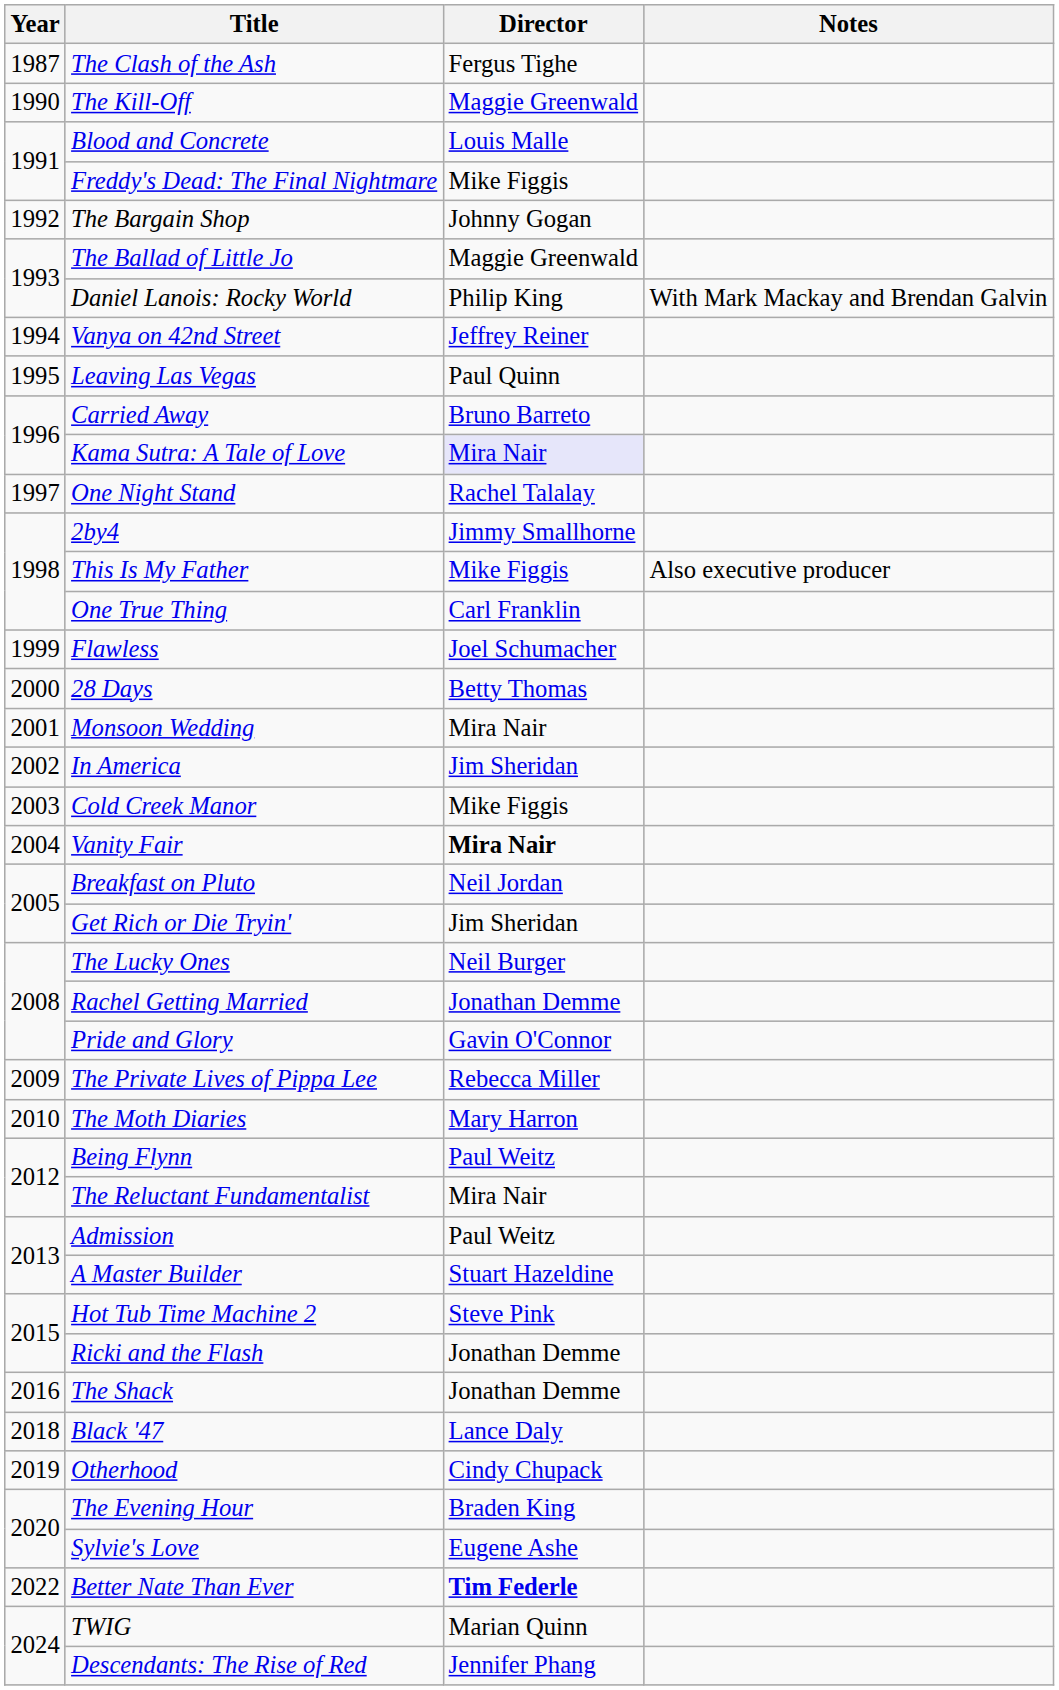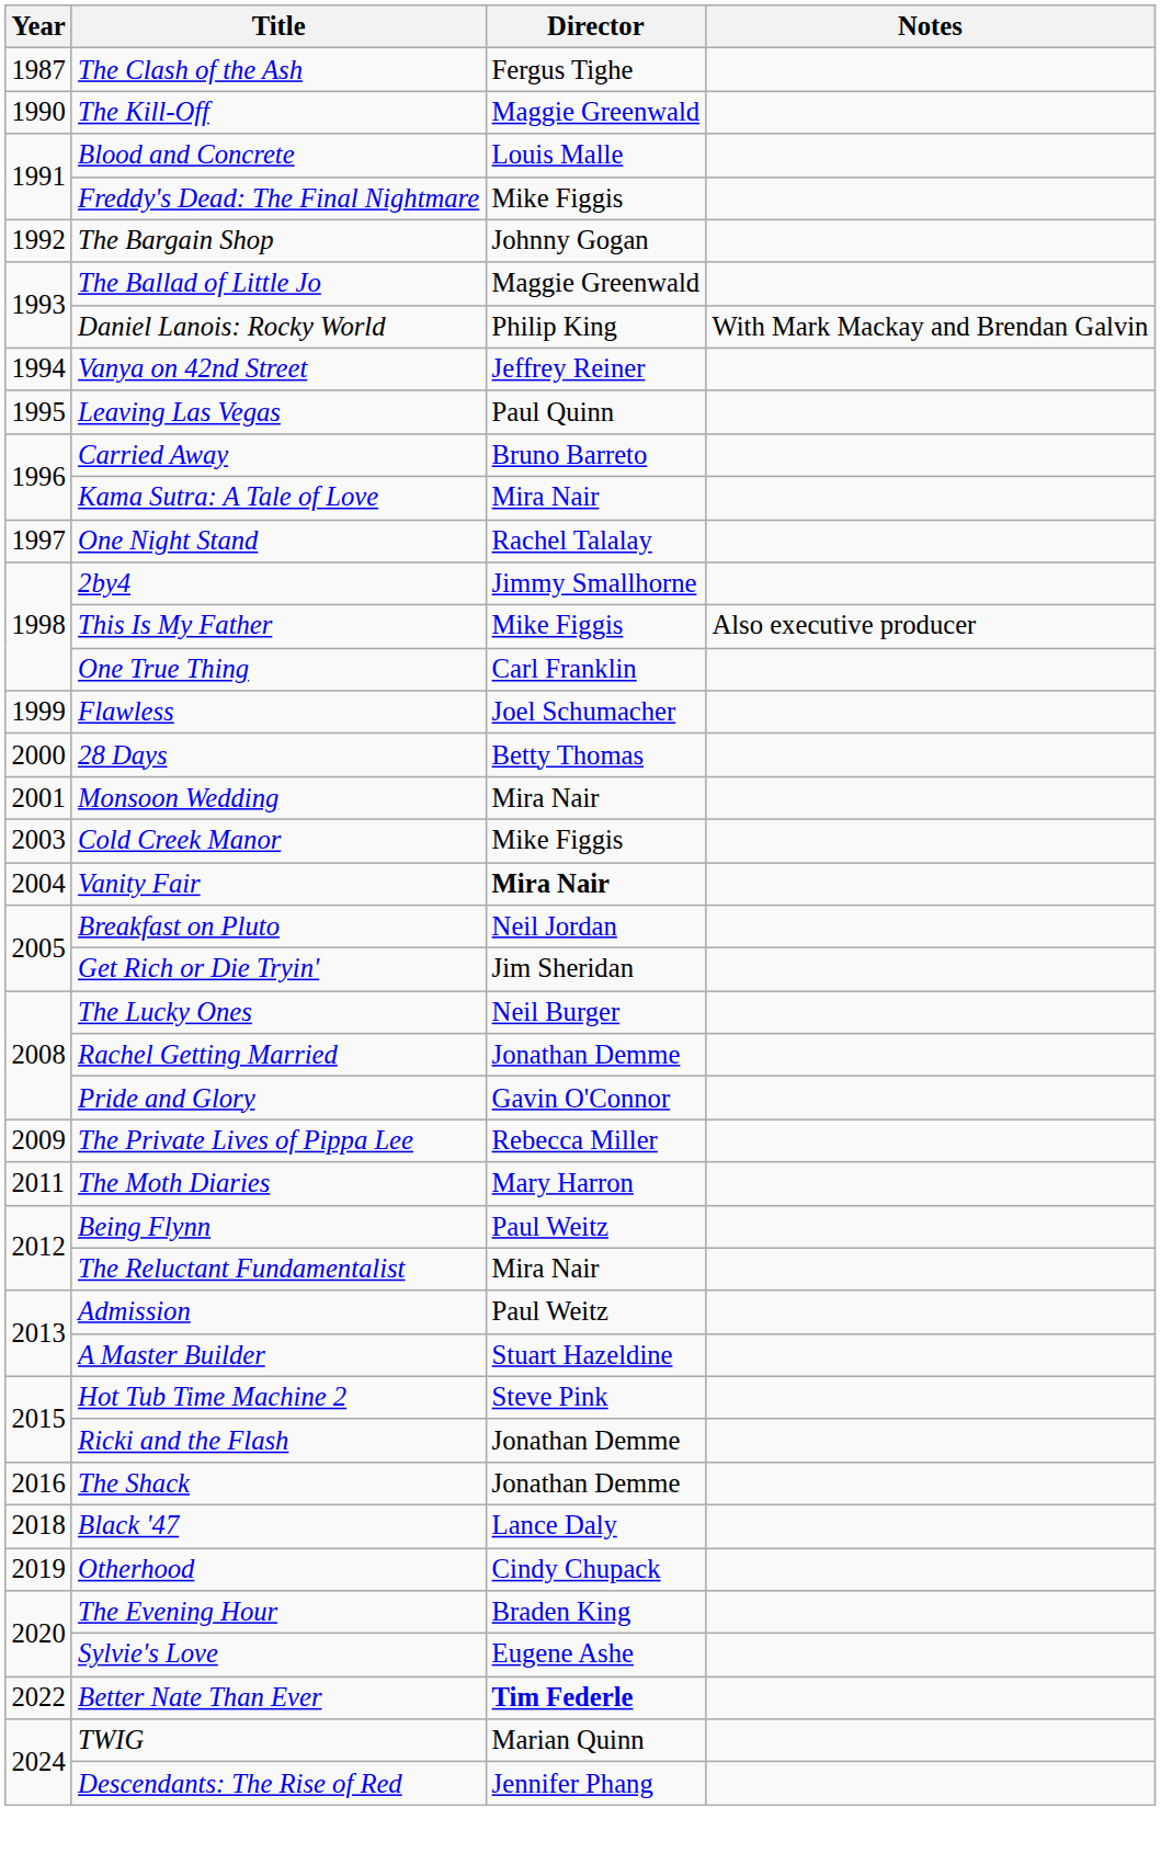 <table class="wikitable">
 <tr>
 <th>Year</th>
 <th>Title</th>
 <th>Director</th>
 <th>Notes</th>
 </tr>
 <tr>
 <td>1987</td>
 <td><em><a href='#'>The Clash of the Ash</a></em></td>
 <td>Fergus Tighe</td>
 <td></td>
 </tr>
 <tr>
 <td>1990</td>
 <td><em><a href='#'>The Kill-Off</a></em></td>
 <td><a href='#'>Maggie Greenwald</a></td>
 <td></td>
 </tr>
 <tr>
 <td rowspan=2>1991</td>
 <td><em><a href='#'>Blood and Concrete</a></em></td>
 <td><a href='#'>Louis Malle</a></td>
 <td></td>
 </tr>
 <tr>
 <td><em><a href='#'>Freddy's Dead: The Final Nightmare</a></em></td>
 <td>Mike Figgis</td>
 <td></td>
 </tr>
 <tr>
 <td>1992</td>
 <td><em>The Bargain Shop</em></td>
 <td>Johnny Gogan</td>
 <td></td>
 </tr>
 <tr>
 <td rowspan=2>1993</td>
 <td><em><a href='#'>The Ballad of Little Jo</a></em></td>
 <td>Maggie Greenwald</td>
 <td></td>
 </tr>
 <tr>
 <td><em>Daniel Lanois: Rocky World</em></td>
 <td>Philip King</td>
 <td>With Mark Mackay and Brendan Galvin</td>
 </tr>
 <tr>
 <td>1994</td>
 <td><em><a href='#'>Vanya on 42nd Street</a></em></td>
 <td><a href='#'>Jeffrey Reiner</a></td>
 <td></td>
 </tr>
 <tr>
 <td>1995</td>
 <td><em><a href='#'>Leaving Las Vegas</a></em></td>
 <td>Paul Quinn</td>
 <td></td>
 </tr>
 <tr>
 <td rowspan=2>1996</td>
 <td><em><a href='#'>Carried Away</a></em></td>
 <td><a href='#'>Bruno Barreto</a></td>
 <td></td>
 </tr>
 <tr>
 <td><em><a href='#'>Kama Sutra: A Tale of Love</a></em></td>
-<td style="background: lavender;"><a href='#'>Mira Nair</a></td>
+<td><a href='#'>Mira Nair</a></td>
 <td></td>
 </tr>
 <tr>
 <td>1997</td>
 <td><em><a href='#'>One Night Stand</a></em></td>
 <td><a href='#'>Rachel Talalay</a></td>
 <td></td>
 </tr>
 <tr>
 <td rowspan=3>1998</td>
 <td><em><a href='#'>2by4</a></em></td>
 <td><a href='#'>Jimmy Smallhorne</a></td>
 <td></td>
 </tr>
 <tr>
 <td><em><a href='#'>This Is My Father</a></em></td>
 <td><a href='#'>Mike Figgis</a></td>
 <td>Also executive producer</td>
 </tr>
 <tr>
 <td><em><a href='#'>One True Thing</a></em></td>
 <td><a href='#'>Carl Franklin</a></td>
 <td></td>
 </tr>
 <tr>
 <td>1999</td>
 <td><em><a href='#'>Flawless</a></em></td>
 <td><a href='#'>Joel Schumacher</a></td>
 <td></td>
 </tr>
 <tr>
 <td>2000</td>
 <td><em><a href='#'>28 Days</a></em></td>
 <td><a href='#'>Betty Thomas</a></td>
 <td></td>
 </tr>
 <tr>
 <td>2001</td>
 <td><em><a href='#'>Monsoon Wedding</a></em></td>
 <td>Mira Nair</td>
-<td></td>
-</tr>
-<tr>
-<td>2002</td>
-<td><em><a href='#'>In America</a></em></td>
-<td><a href='#'>Jim Sheridan</a></td>
 <td></td>
 </tr>
 <tr>
 <td>2003</td>
 <td><em><a href='#'>Cold Creek Manor</a></em></td>
 <td>Mike Figgis</td>
 <td></td>
 </tr>
 <tr>
 <td>2004</td>
 <td><em><a href='#'>Vanity Fair</a></em></td>
 <td><strong>Mira Nair</strong></td>
 <td></td>
 </tr>
 <tr>
 <td rowspan=2>2005</td>
 <td><em><a href='#'>Breakfast on Pluto</a></em></td>
 <td><a href='#'>Neil Jordan</a></td>
 <td></td>
 </tr>
 <tr>
 <td><em><a href='#'>Get Rich or Die Tryin'</a></em></td>
 <td>Jim Sheridan</td>
 <td></td>
 </tr>
 <tr>
 <td rowspan=3>2008</td>
 <td><em><a href='#'>The Lucky Ones</a></em></td>
 <td><a href='#'>Neil Burger</a></td>
 <td></td>
 </tr>
 <tr>
 <td><em><a href='#'>Rachel Getting Married</a></em></td>
 <td><a href='#'>Jonathan Demme</a></td>
 <td></td>
 </tr>
 <tr>
 <td><em><a href='#'>Pride and Glory</a></em></td>
 <td><a href='#'>Gavin O'Connor</a></td>
 <td></td>
 </tr>
 <tr>
 <td>2009</td>
 <td><em><a href='#'>The Private Lives of Pippa Lee</a></em></td>
 <td><a href='#'>Rebecca Miller</a></td>
 <td></td>
 </tr>
 <tr>
-<td>2010</td>
+<td>2011</td>
 <td><em><a href='#'>The Moth Diaries</a></em></td>
 <td><a href='#'>Mary Harron</a></td>
 <td></td>
 </tr>
 <tr>
 <td rowspan=2>2012</td>
 <td><em><a href='#'>Being Flynn</a></em></td>
 <td><a href='#'>Paul Weitz</a></td>
 <td></td>
 </tr>
 <tr>
 <td><em><a href='#'>The Reluctant Fundamentalist</a></em></td>
 <td>Mira Nair</td>
 <td></td>
 </tr>
 <tr>
 <td rowspan=2>2013</td>
 <td><em><a href='#'>Admission</a></em></td>
 <td>Paul Weitz</td>
 <td></td>
 </tr>
 <tr>
 <td><em><a href='#'>A Master Builder</a></em></td>
 <td><a href='#'>Stuart Hazeldine</a></td>
 <td></td>
 </tr>
 <tr>
 <td rowspan=2>2015</td>
 <td><em><a href='#'>Hot Tub Time Machine 2</a></em></td>
 <td><a href='#'>Steve Pink</a></td>
 <td></td>
 </tr>
 <tr>
 <td><em><a href='#'>Ricki and the Flash</a></em></td>
 <td>Jonathan Demme</td>
 <td></td>
 </tr>
 <tr>
 <td>2016</td>
 <td><em><a href='#'>The Shack</a></em></td>
 <td>Jonathan Demme</td>
 <td></td>
 </tr>
 <tr>
 <td>2018</td>
 <td><em><a href='#'>Black '47</a></em></td>
 <td><a href='#'>Lance Daly</a></td>
 <td></td>
 </tr>
 <tr>
 <td>2019</td>
 <td><em><a href='#'>Otherhood</a></em></td>
 <td><a href='#'>Cindy Chupack</a></td>
 <td></td>
 </tr>
 <tr>
 <td rowspan=2>2020</td>
 <td><em><a href='#'>The Evening Hour</a></em></td>
 <td><a href='#'>Braden King</a></td>
 <td></td>
 </tr>
 <tr>
 <td><em><a href='#'>Sylvie's Love</a></em></td>
 <td><a href='#'>Eugene Ashe</a></td>
 <td></td>
 </tr>
 <tr>
 <td>2022</td>
 <td><em><a href='#'>Better Nate Than Ever</a></em></td>
 <td><strong><a href='#'>Tim Federle</a></strong></td>
 <td></td>
 </tr>
 <tr>
 <td rowspan=2>2024</td>
 <td><em>TWIG</em></td>
 <td>Marian Quinn</td>
 <td></td>
 </tr>
 <tr>
 <td><em><a href='#'>Descendants: The Rise of Red</a></em></td>
 <td><a href='#'>Jennifer Phang</a></td>
 <td></td>
 </tr>
 </table>
